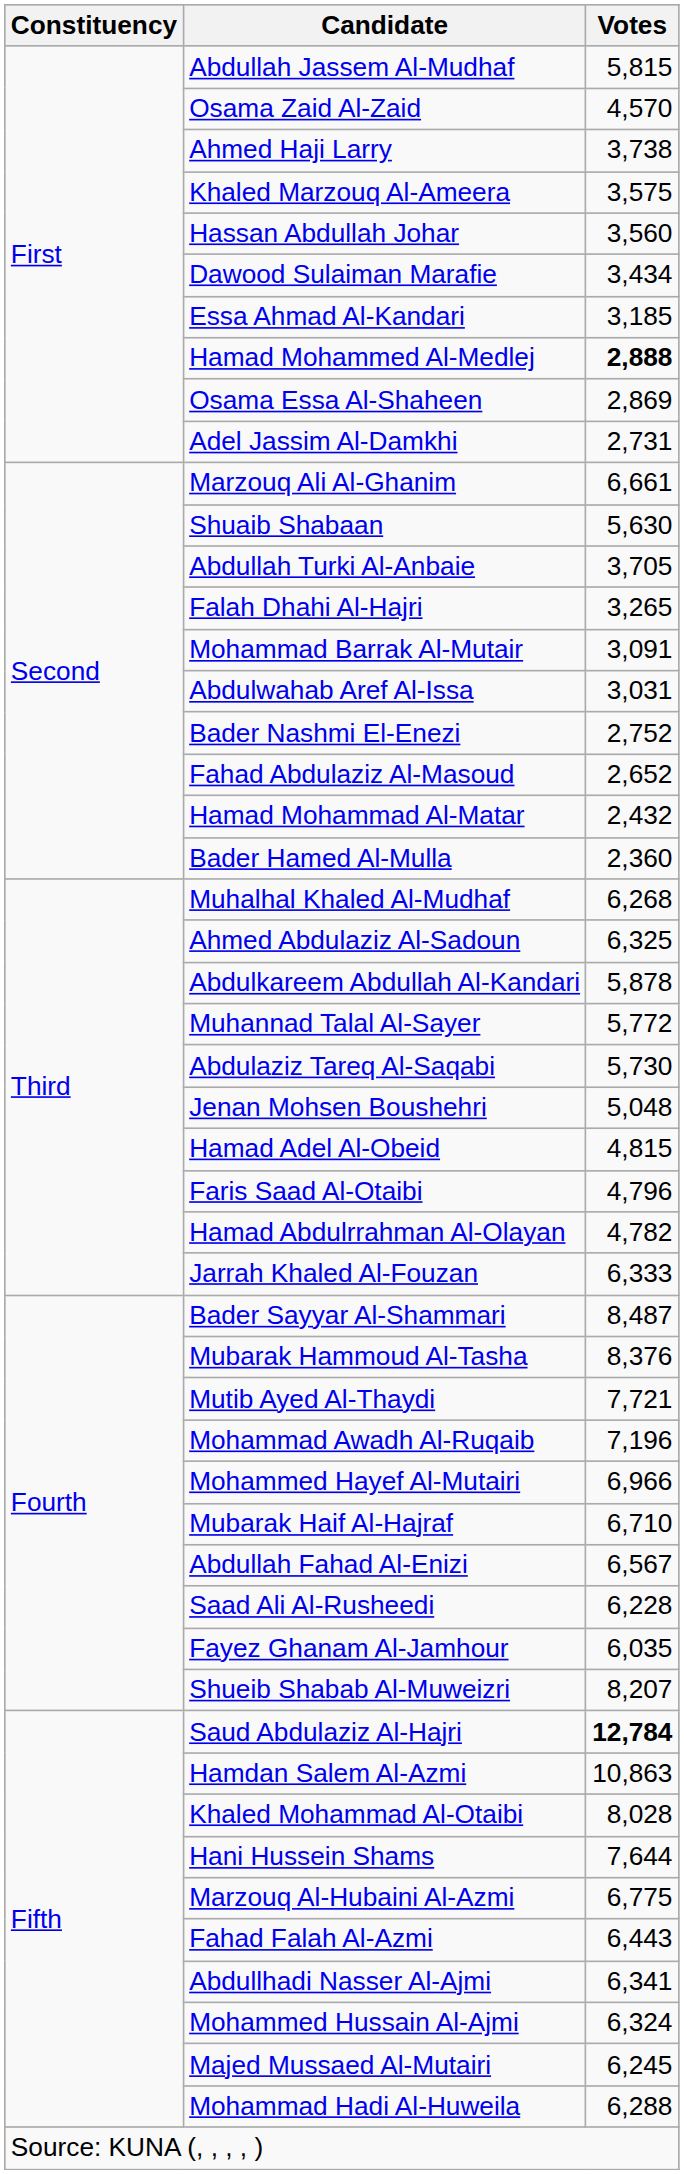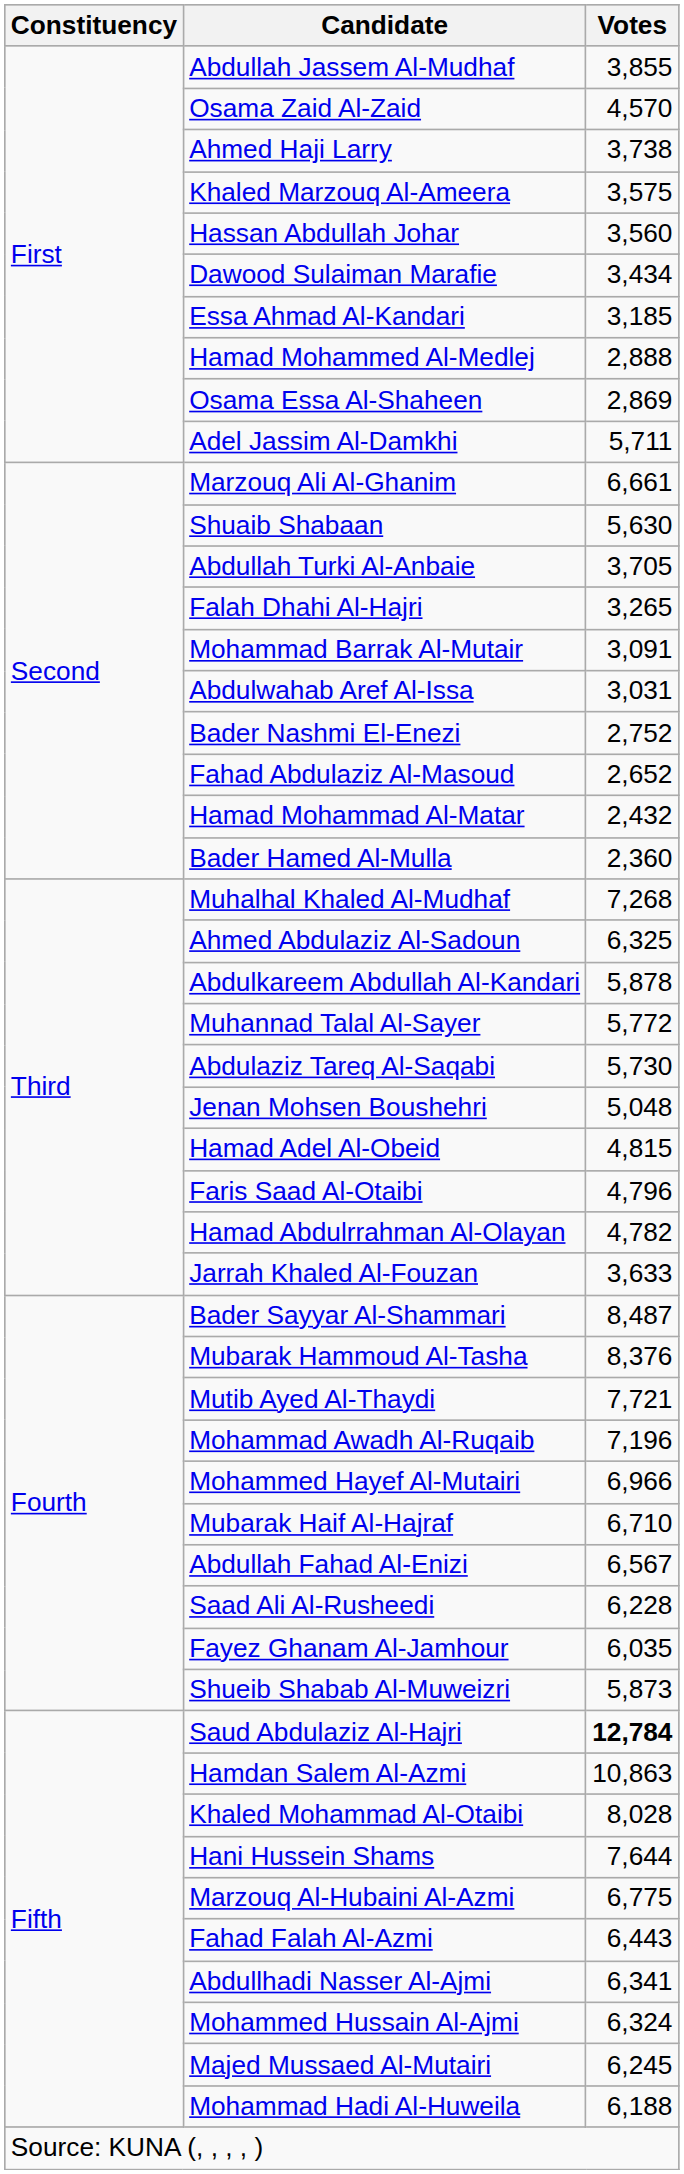 <table class=wikitable style=text-align:right>
 <tr>
 <th>Constituency</th>
 <th>Candidate</th>
 <th>Votes</th>
 </tr>
 <tr>
 <td rowspan="10" align="left"><a href='#'>First</a></td>
 <td align="left"><a href='#'>Abdullah Jassem Al-Mudhaf</a></td>
-<td>5,815</td>
+<td>3,855</td>
 </tr>
 <tr>
 <td align="left"><a href='#'>Osama Zaid Al-Zaid</a></td>
 <td>4,570</td>
 </tr>
 <tr>
 <td align="left"><a href='#'>Ahmed Haji Larry</a></td>
 <td>3,738</td>
 </tr>
 <tr>
 <td align="left"><a href='#'>Khaled Marzouq Al-Ameera</a></td>
 <td>3,575</td>
 </tr>
 <tr>
 <td align="left"><a href='#'>Hassan Abdullah Johar</a></td>
 <td>3,560</td>
 </tr>
 <tr>
 <td align="left"><a href='#'>Dawood Sulaiman Marafie</a></td>
 <td>3,434</td>
 </tr>
 <tr>
 <td align="left"><a href='#'>Essa Ahmad Al-Kandari</a></td>
 <td>3,185</td>
 </tr>
 <tr>
 <td align="left"><a href='#'>Hamad Mohammed Al-Medlej</a></td>
-<td><strong>2,888</strong></td>
+<td>2,888</td>
 </tr>
 <tr>
 <td align="left"><a href='#'>Osama Essa Al-Shaheen</a></td>
 <td>2,869</td>
 </tr>
 <tr>
 <td align="left"><a href='#'>Adel Jassim Al-Damkhi</a></td>
-<td>2,731</td>
+<td>5,711</td>
 </tr>
 <tr>
 <td rowspan="10" align="left"><a href='#'>Second</a></td>
 <td align="left"><a href='#'>Marzouq Ali Al-Ghanim</a></td>
 <td>6,661</td>
 </tr>
 <tr>
 <td align="left"><a href='#'>Shuaib Shabaan</a></td>
 <td>5,630</td>
 </tr>
 <tr>
 <td align="left"><a href='#'>Abdullah Turki Al-Anbaie</a></td>
 <td>3,705</td>
 </tr>
 <tr>
 <td align="left"><a href='#'>Falah Dhahi Al-Hajri</a></td>
 <td>3,265</td>
 </tr>
 <tr>
 <td align="left"><a href='#'>Mohammad Barrak Al-Mutair</a></td>
 <td>3,091</td>
 </tr>
 <tr>
 <td align="left"><a href='#'>Abdulwahab Aref Al-Issa</a></td>
 <td>3,031</td>
 </tr>
 <tr>
 <td align="left"><a href='#'>Bader Nashmi El-Enezi</a></td>
 <td>2,752</td>
 </tr>
 <tr>
 <td align="left"><a href='#'>Fahad Abdulaziz Al-Masoud</a></td>
 <td>2,652</td>
 </tr>
 <tr>
 <td align="left"><a href='#'>Hamad Mohammad Al-Matar</a></td>
 <td>2,432</td>
 </tr>
 <tr>
 <td align="left"><a href='#'>Bader Hamed Al-Mulla</a></td>
 <td>2,360</td>
 </tr>
 <tr>
 <td rowspan="10" align="left"><a href='#'>Third</a></td>
 <td align="left"><a href='#'>Muhalhal Khaled Al-Mudhaf</a></td>
-<td>6,268</td>
+<td>7,268</td>
 </tr>
 <tr>
 <td align="left"><a href='#'>Ahmed Abdulaziz Al-Sadoun</a></td>
 <td>6,325</td>
 </tr>
 <tr>
 <td align="left"><a href='#'>Abdulkareem Abdullah Al-Kandari</a></td>
 <td>5,878</td>
 </tr>
 <tr>
 <td align="left"><a href='#'>Muhannad Talal Al-Sayer</a></td>
 <td>5,772</td>
 </tr>
 <tr>
 <td align="left"><a href='#'>Abdulaziz Tareq Al-Saqabi</a></td>
 <td>5,730</td>
 </tr>
 <tr>
 <td align="left"><a href='#'>Jenan Mohsen Boushehri</a></td>
 <td>5,048</td>
 </tr>
 <tr>
 <td align="left"><a href='#'>Hamad Adel Al-Obeid</a></td>
 <td>4,815</td>
 </tr>
 <tr>
 <td align="left"><a href='#'>Faris Saad Al-Otaibi</a></td>
 <td>4,796</td>
 </tr>
 <tr>
 <td align="left"><a href='#'>Hamad Abdulrrahman Al-Olayan</a></td>
 <td>4,782</td>
 </tr>
 <tr>
 <td align="left"><a href='#'>Jarrah Khaled Al-Fouzan</a></td>
-<td>6,333</td>
+<td>3,633</td>
 </tr>
 <tr>
 <td rowspan="10" align="left"><a href='#'>Fourth</a></td>
 <td align="left"><a href='#'>Bader Sayyar Al-Shammari</a></td>
 <td>8,487</td>
 </tr>
 <tr>
 <td align="left"><a href='#'>Mubarak Hammoud Al-Tasha</a></td>
 <td>8,376</td>
 </tr>
 <tr>
 <td align="left"><a href='#'>Mutib Ayed Al-Thaydi</a></td>
 <td>7,721</td>
 </tr>
 <tr>
 <td align="left"><a href='#'>Mohammad Awadh Al-Ruqaib</a></td>
 <td>7,196</td>
 </tr>
 <tr>
 <td align="left"><a href='#'>Mohammed Hayef Al-Mutairi</a></td>
 <td>6,966</td>
 </tr>
 <tr>
 <td align="left"><a href='#'>Mubarak Haif Al-Hajraf</a></td>
 <td>6,710</td>
 </tr>
 <tr>
 <td align="left"><a href='#'>Abdullah Fahad Al-Enizi</a></td>
 <td>6,567</td>
 </tr>
 <tr>
 <td align="left"><a href='#'>Saad Ali Al-Rusheedi</a></td>
 <td>6,228</td>
 </tr>
 <tr>
 <td align="left"><a href='#'>Fayez Ghanam Al-Jamhour</a></td>
 <td>6,035</td>
 </tr>
 <tr>
 <td align="left"><a href='#'>Shueib Shabab Al-Muweizri</a></td>
-<td>8,207</td>
+<td>5,873</td>
 </tr>
 <tr>
 <td rowspan="10" align="left"><a href='#'>Fifth</a></td>
 <td align="left"><a href='#'>Saud Abdulaziz Al-Hajri</a></td>
 <td><strong>12,784</strong></td>
 </tr>
 <tr>
 <td align="left"><a href='#'>Hamdan Salem Al-Azmi</a></td>
 <td>10,863</td>
 </tr>
 <tr>
 <td align="left"><a href='#'>Khaled Mohammad Al-Otaibi</a></td>
 <td>8,028</td>
 </tr>
 <tr>
 <td align="left"><a href='#'>Hani Hussein Shams</a></td>
 <td>7,644</td>
 </tr>
 <tr>
 <td align="left"><a href='#'>Marzouq Al-Hubaini Al-Azmi</a></td>
 <td>6,775</td>
 </tr>
 <tr>
 <td align="left"><a href='#'>Fahad Falah Al-Azmi</a></td>
 <td>6,443</td>
 </tr>
 <tr>
 <td align="left"><a href='#'>Abdullhadi Nasser Al-Ajmi</a></td>
 <td>6,341</td>
 </tr>
 <tr>
 <td align="left"><a href='#'>Mohammed Hussain Al-Ajmi</a></td>
 <td>6,324</td>
 </tr>
 <tr>
 <td align="left"><a href='#'>Majed Mussaed Al-Mutairi</a></td>
 <td>6,245</td>
 </tr>
 <tr>
 <td align="left"><a href='#'>Mohammad Hadi Al-Huweila</a></td>
-<td>6,288</td>
+<td>6,188</td>
 </tr>
 <tr>
 <td colspan="3" align="left">Source: KUNA (, , , , )</td>
 </tr>
 </table>
